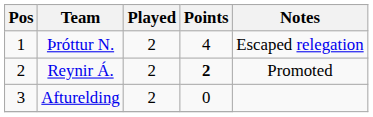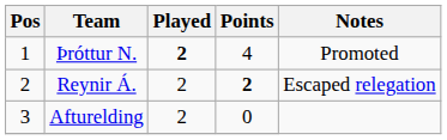 <table class="wikitable" style="text-align: center;">
 <tr>
 <th>Pos</th>
 <th>Team</th>
 <th>Played</th>
 <th>Points</th>
 <th>Notes</th>
 </tr>
 <tr>
 <td>1</td>
 <td><a href='#'>Þróttur N.</a></td>
-<td>2</td>
+<td><strong>2</strong></td>
 <td>4</td>
-<td>Escaped <a href='#'>relegation</a></td>
+<td align="center" rowspan="1">Promoted</td>
 </tr>
 <tr>
 <td>2</td>
 <td><a href='#'>Reynir Á.</a></td>
 <td>2</td>
 <td><strong>2</strong></td>
-<td align="center" rowspan="1">Promoted</td>
+<td>Escaped <a href='#'>relegation</a></td>
 </tr>
 <tr>
 <td>3</td>
 <td><a href='#'>Afturelding</a></td>
 <td>2</td>
 <td>0</td>
 </tr>
 <tr>
 </tr>
 </table>
